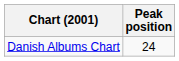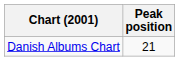 <table class="wikitable">
 <tr>
 <th>Chart (2001)</th>
 <th>Peak<br>position</th>
 </tr>
 <tr>
 <td><a href='#'>Danish Albums Chart</a></td>
-<td align="center">24</td>
+<td align="center">21</td>
 </tr>
 </table>
